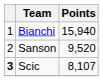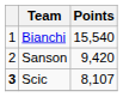 <table class="wikitable">
 <tr>
 <th></th>
 <th>Team</th>
 <th>Points</th>
 </tr>
 <tr>
 <td>1</td>
 <td><a href='#'>Bianchi</a></td>
-<td align=right>15,940</td>
+<td align=right>15,540</td>
 </tr>
 <tr>
 <td>2</td>
 <td>Sanson</td>
-<td align=right>9,520</td>
+<td align=right>9,420</td>
 </tr>
 <tr>
 <td><strong>3</strong></td>
 <td>Scic</td>
 <td align=right>8,107</td>
 </tr>
 <tr>
 </tr>
 </table>
